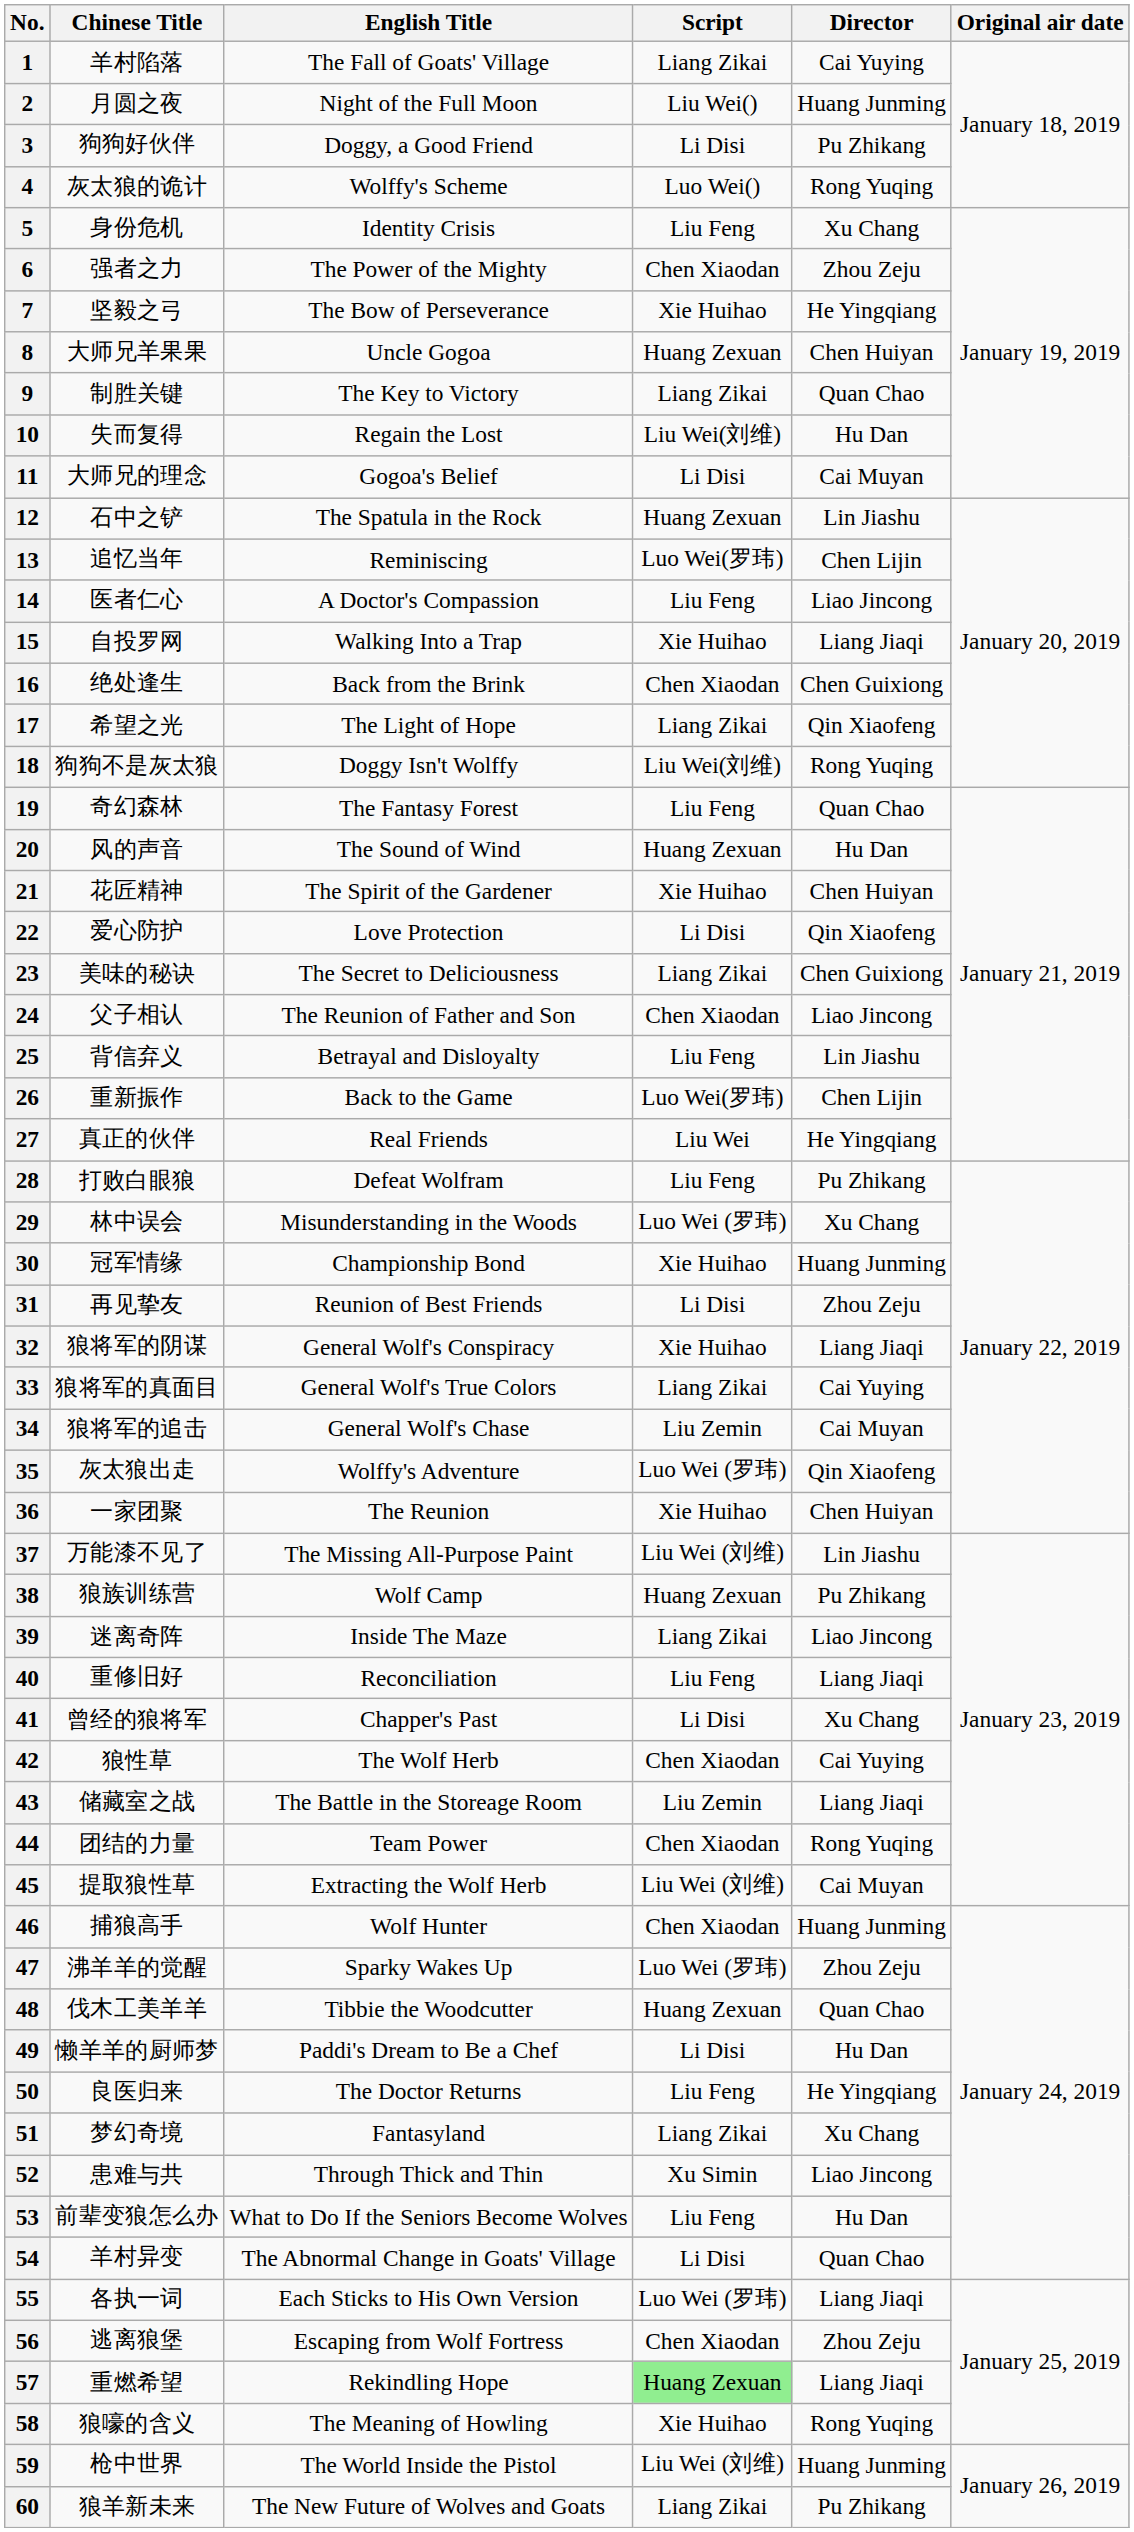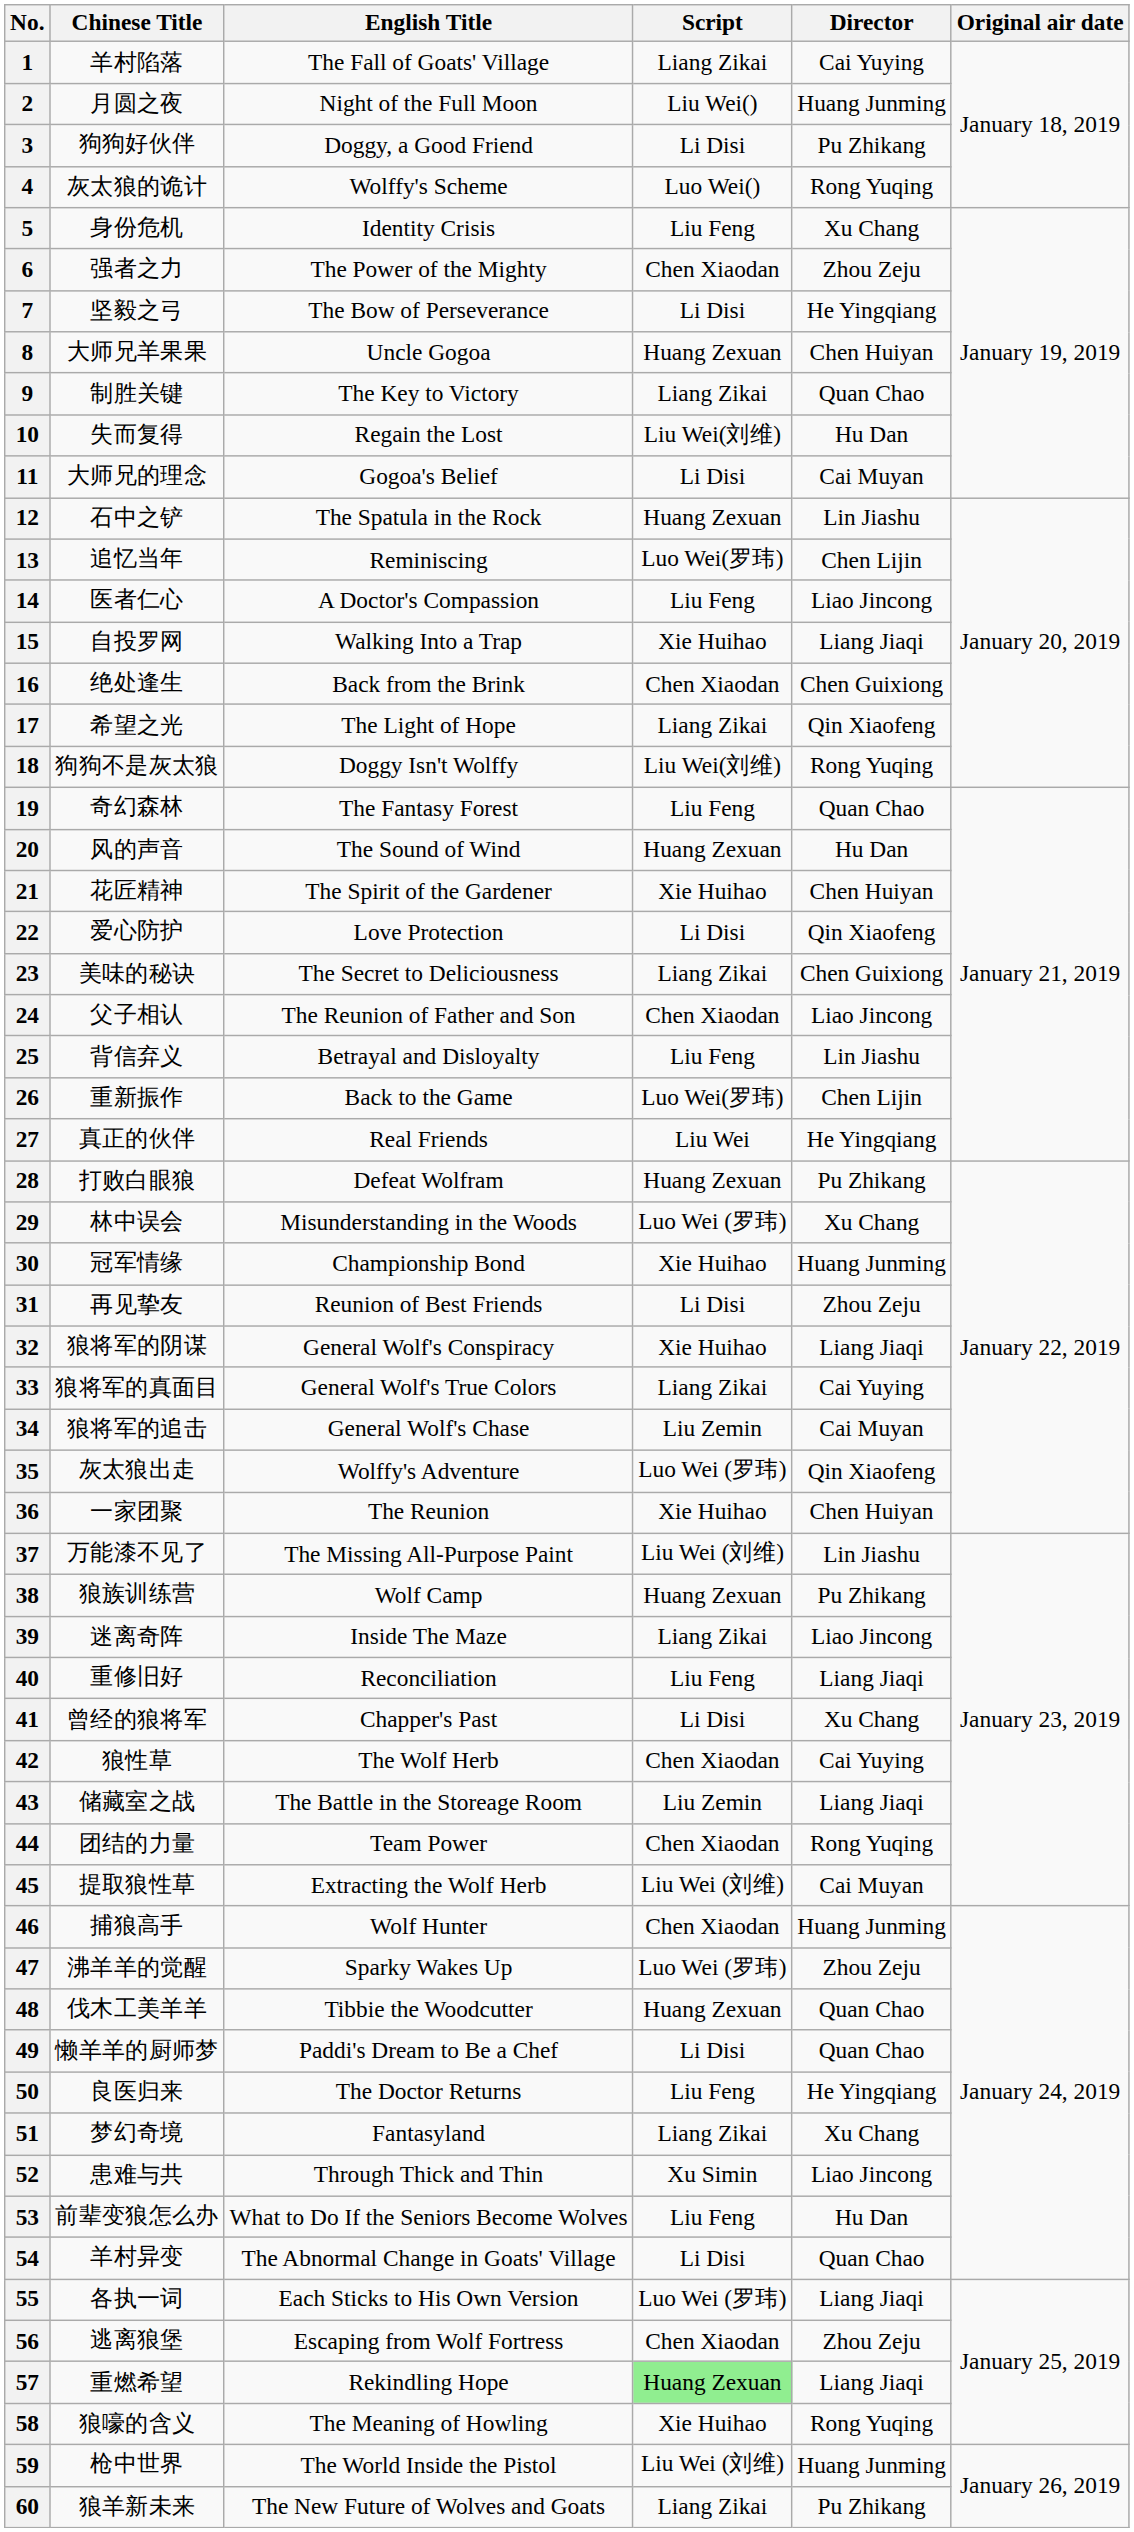 <table class="wikitable" style="text-align:center;">
 <tr>
 <th>No.</th>
 <th>Chinese Title</th>
 <th>English Title</th>
 <th>Script</th>
 <th>Director</th>
 <th>Original air date</th>
 </tr>
 <tr>
 <th>1</th>
 <td>羊村陷落</td>
 <td>The Fall of Goats' Village</td>
 <td>Liang Zikai</td>
 <td>Cai Yuying</td>
 <td rowspan="4">January 18, 2019</td>
 </tr>
 <tr>
 <th>2</th>
 <td>月圆之夜</td>
 <td>Night of the Full Moon</td>
 <td>Liu Wei()</td>
 <td>Huang Junming</td>
 </tr>
 <tr>
 <th>3</th>
 <td>狗狗好伙伴</td>
 <td>Doggy, a Good Friend</td>
 <td>Li Disi</td>
 <td>Pu Zhikang</td>
 </tr>
 <tr>
 <th>4</th>
 <td>灰太狼的诡计</td>
 <td>Wolffy's Scheme</td>
 <td>Luo Wei()</td>
 <td>Rong Yuqing</td>
 </tr>
 <tr>
 <th>5</th>
 <td>身份危机</td>
 <td>Identity Crisis</td>
 <td>Liu Feng</td>
 <td>Xu Chang</td>
 <td rowspan="7">January 19, 2019</td>
 </tr>
 <tr>
 <th>6</th>
 <td>强者之力</td>
 <td>The Power of the Mighty</td>
 <td>Chen Xiaodan</td>
 <td>Zhou Zeju</td>
 </tr>
 <tr>
 <th>7</th>
 <td>坚毅之弓</td>
 <td>The Bow of Perseverance</td>
-<td>Xie Huihao</td>
+<td>Li Disi</td>
 <td>He Yingqiang</td>
 </tr>
 <tr>
 <th>8</th>
 <td>大师兄羊果果</td>
 <td>Uncle Gogoa</td>
 <td>Huang Zexuan</td>
 <td>Chen Huiyan</td>
 </tr>
 <tr>
 <th>9</th>
 <td>制胜关键</td>
 <td>The Key to Victory</td>
 <td>Liang Zikai</td>
 <td>Quan Chao</td>
 </tr>
 <tr>
 <th>10</th>
 <td>失而复得</td>
 <td>Regain the Lost</td>
 <td>Liu Wei(刘维)</td>
 <td>Hu Dan</td>
 </tr>
 <tr>
 <th>11</th>
 <td>大师兄的理念</td>
 <td>Gogoa's Belief</td>
 <td>Li Disi</td>
 <td>Cai Muyan</td>
 </tr>
 <tr>
 <th>12</th>
 <td>石中之铲</td>
 <td>The Spatula in the Rock</td>
 <td>Huang Zexuan</td>
 <td>Lin Jiashu</td>
 <td rowspan="7">January 20, 2019</td>
 </tr>
 <tr>
 <th>13</th>
 <td>追忆当年</td>
 <td>Reminiscing</td>
 <td>Luo Wei(罗玮)</td>
 <td>Chen Lijin</td>
 </tr>
 <tr>
 <th>14</th>
 <td>医者仁心</td>
 <td>A Doctor's Compassion</td>
 <td>Liu Feng</td>
 <td>Liao Jincong</td>
 </tr>
 <tr>
 <th>15</th>
 <td>自投罗网</td>
 <td>Walking Into a Trap</td>
 <td>Xie Huihao</td>
 <td>Liang Jiaqi</td>
 </tr>
 <tr>
 <th>16</th>
 <td>绝处逢生</td>
 <td>Back from the Brink</td>
 <td>Chen Xiaodan</td>
 <td>Chen Guixiong</td>
 </tr>
 <tr>
 <th>17</th>
 <td>希望之光</td>
 <td>The Light of Hope</td>
 <td>Liang Zikai</td>
 <td>Qin Xiaofeng</td>
 </tr>
 <tr>
 <th>18</th>
 <td>狗狗不是灰太狼</td>
 <td>Doggy Isn't Wolffy</td>
 <td>Liu Wei(刘维)</td>
 <td>Rong Yuqing</td>
 </tr>
 <tr>
 <th>19</th>
 <td>奇幻森林</td>
 <td>The Fantasy Forest</td>
 <td>Liu Feng</td>
 <td>Quan Chao</td>
 <td rowspan="9">January 21, 2019</td>
 </tr>
 <tr>
 <th>20</th>
 <td>风的声音</td>
 <td>The Sound of Wind</td>
 <td>Huang Zexuan</td>
 <td>Hu Dan</td>
 </tr>
 <tr>
 <th>21</th>
 <td>花匠精神</td>
 <td>The Spirit of the Gardener</td>
 <td>Xie Huihao</td>
 <td>Chen Huiyan</td>
 </tr>
 <tr>
 <th>22</th>
 <td>爱心防护</td>
 <td>Love Protection</td>
 <td>Li Disi</td>
 <td>Qin Xiaofeng</td>
 </tr>
 <tr>
 <th>23</th>
 <td>美味的秘诀</td>
 <td>The Secret to Deliciousness</td>
 <td>Liang Zikai</td>
 <td>Chen Guixiong</td>
 </tr>
 <tr>
 <th>24</th>
 <td>父子相认</td>
 <td>The Reunion of Father and Son</td>
 <td>Chen Xiaodan</td>
 <td>Liao Jincong</td>
 </tr>
 <tr>
 <th>25</th>
 <td>背信弃义</td>
 <td>Betrayal and Disloyalty</td>
 <td>Liu Feng</td>
 <td>Lin Jiashu</td>
 </tr>
 <tr>
 <th>26</th>
 <td>重新振作</td>
 <td>Back to the Game</td>
 <td>Luo Wei(罗玮)</td>
 <td>Chen Lijin</td>
 </tr>
 <tr>
 <th>27</th>
 <td>真正的伙伴</td>
 <td>Real Friends</td>
 <td>Liu Wei</td>
 <td>He Yingqiang</td>
 </tr>
 <tr>
 <th>28</th>
 <td>打败白眼狼</td>
 <td>Defeat Wolfram</td>
-<td>Liu Feng</td>
+<td>Huang Zexuan</td>
 <td>Pu Zhikang</td>
 <td rowspan="9">January 22, 2019</td>
 </tr>
 <tr>
 <th>29</th>
 <td>林中误会</td>
 <td>Misunderstanding in the Woods</td>
 <td>Luo Wei (罗玮)</td>
 <td>Xu Chang</td>
 </tr>
 <tr>
 <th>30</th>
 <td>冠军情缘</td>
 <td>Championship Bond</td>
 <td>Xie Huihao</td>
 <td>Huang Junming</td>
 </tr>
 <tr>
 <th>31</th>
 <td>再见挚友</td>
 <td>Reunion of Best Friends</td>
 <td>Li Disi</td>
 <td>Zhou Zeju</td>
 </tr>
 <tr>
 <th>32</th>
 <td>狼将军的阴谋</td>
 <td>General Wolf's Conspiracy</td>
 <td>Xie Huihao</td>
 <td>Liang Jiaqi</td>
 </tr>
 <tr>
 <th>33</th>
 <td>狼将军的真面目</td>
 <td>General Wolf's True Colors</td>
 <td>Liang Zikai</td>
 <td>Cai Yuying</td>
 </tr>
 <tr>
 <th>34</th>
 <td>狼将军的追击</td>
 <td>General Wolf's Chase</td>
 <td>Liu Zemin</td>
 <td>Cai Muyan</td>
 </tr>
 <tr>
 <th>35</th>
 <td>灰太狼出走</td>
 <td>Wolffy's Adventure</td>
 <td>Luo Wei (罗玮)</td>
 <td>Qin Xiaofeng</td>
 </tr>
 <tr>
 <th>36</th>
 <td>一家团聚</td>
 <td>The Reunion</td>
 <td>Xie Huihao</td>
 <td>Chen Huiyan</td>
 </tr>
 <tr>
 <th>37</th>
 <td>万能漆不见了</td>
 <td>The Missing All-Purpose Paint</td>
 <td>Liu Wei (刘维)</td>
 <td>Lin Jiashu</td>
 <td rowspan="9">January 23, 2019</td>
 </tr>
 <tr>
 <th>38</th>
 <td>狼族训练营</td>
 <td>Wolf Camp</td>
 <td>Huang Zexuan</td>
 <td>Pu Zhikang</td>
 </tr>
 <tr>
 <th>39</th>
 <td>迷离奇阵</td>
 <td>Inside The Maze</td>
 <td>Liang Zikai</td>
 <td>Liao Jincong</td>
 </tr>
 <tr>
 <th>40</th>
 <td>重修旧好</td>
 <td>Reconciliation</td>
 <td>Liu Feng</td>
 <td>Liang Jiaqi</td>
 </tr>
 <tr>
 <th>41</th>
 <td>曾经的狼将军</td>
 <td>Chapper's Past</td>
 <td>Li Disi</td>
 <td>Xu Chang</td>
 </tr>
 <tr>
 <th>42</th>
 <td>狼性草</td>
 <td>The Wolf Herb</td>
 <td>Chen Xiaodan</td>
 <td>Cai Yuying</td>
 </tr>
 <tr>
 <th>43</th>
 <td>储藏室之战</td>
 <td>The Battle in the Storeage Room</td>
 <td>Liu Zemin</td>
 <td>Liang Jiaqi</td>
 </tr>
 <tr>
 <th>44</th>
 <td>团结的力量</td>
 <td>Team Power</td>
 <td>Chen Xiaodan</td>
 <td>Rong Yuqing</td>
 </tr>
 <tr>
 <th>45</th>
 <td>提取狼性草</td>
 <td>Extracting the Wolf Herb</td>
 <td>Liu Wei (刘维)</td>
 <td>Cai Muyan</td>
 </tr>
 <tr>
 <th>46</th>
 <td>捕狼高手</td>
 <td>Wolf Hunter</td>
 <td>Chen Xiaodan</td>
 <td>Huang Junming</td>
 <td rowspan="9">January 24, 2019</td>
 </tr>
 <tr>
 <th>47</th>
 <td>沸羊羊的觉醒</td>
 <td>Sparky Wakes Up</td>
 <td>Luo Wei (罗玮)</td>
 <td>Zhou Zeju</td>
 </tr>
 <tr>
 <th>48</th>
 <td>伐木工美羊羊</td>
 <td>Tibbie the Woodcutter</td>
 <td>Huang Zexuan</td>
 <td>Quan Chao</td>
 </tr>
 <tr>
 <th>49</th>
 <td>懒羊羊的厨师梦</td>
 <td>Paddi's Dream to Be a Chef</td>
 <td>Li Disi</td>
-<td>Hu Dan</td>
+<td>Quan Chao</td>
 </tr>
 <tr>
 <th>50</th>
 <td>良医归来</td>
 <td>The Doctor Returns</td>
 <td>Liu Feng</td>
 <td>He Yingqiang</td>
 </tr>
 <tr>
 <th>51</th>
 <td>梦幻奇境</td>
 <td>Fantasyland</td>
 <td>Liang Zikai</td>
 <td>Xu Chang</td>
 </tr>
 <tr>
 <th>52</th>
 <td>患难与共</td>
 <td>Through Thick and Thin</td>
 <td>Xu Simin</td>
 <td>Liao Jincong</td>
 </tr>
 <tr>
 <th>53</th>
 <td>前辈变狼怎么办</td>
 <td>What to Do If the Seniors Become Wolves</td>
 <td>Liu Feng</td>
 <td>Hu Dan</td>
 </tr>
 <tr>
 <th>54</th>
 <td>羊村异变</td>
 <td>The Abnormal Change in Goats' Village</td>
 <td>Li Disi</td>
 <td>Quan Chao</td>
 </tr>
 <tr>
 <th>55</th>
 <td>各执一词</td>
 <td>Each Sticks to His Own Version</td>
 <td>Luo Wei (罗玮)</td>
 <td>Liang Jiaqi</td>
 <td rowspan="4">January 25, 2019</td>
 </tr>
 <tr>
 <th>56</th>
 <td>逃离狼堡</td>
 <td>Escaping from Wolf Fortress</td>
 <td>Chen Xiaodan</td>
 <td>Zhou Zeju</td>
 </tr>
 <tr>
 <th>57</th>
 <td>重燃希望</td>
 <td>Rekindling Hope</td>
 <td style="background: lightgreen;">Huang Zexuan</td>
 <td>Liang Jiaqi</td>
 </tr>
 <tr>
 <th>58</th>
 <td>狼嚎的含义</td>
 <td>The Meaning of Howling</td>
 <td>Xie Huihao</td>
 <td>Rong Yuqing</td>
 </tr>
 <tr>
 <th>59</th>
 <td>枪中世界</td>
 <td>The World Inside the Pistol</td>
 <td>Liu Wei (刘维)</td>
 <td>Huang Junming</td>
 <td rowspan="2">January 26, 2019</td>
 </tr>
 <tr>
 <th>60</th>
 <td>狼羊新未来</td>
 <td>The New Future of Wolves and Goats</td>
 <td>Liang Zikai</td>
 <td>Pu Zhikang</td>
 </tr>
 </table>
